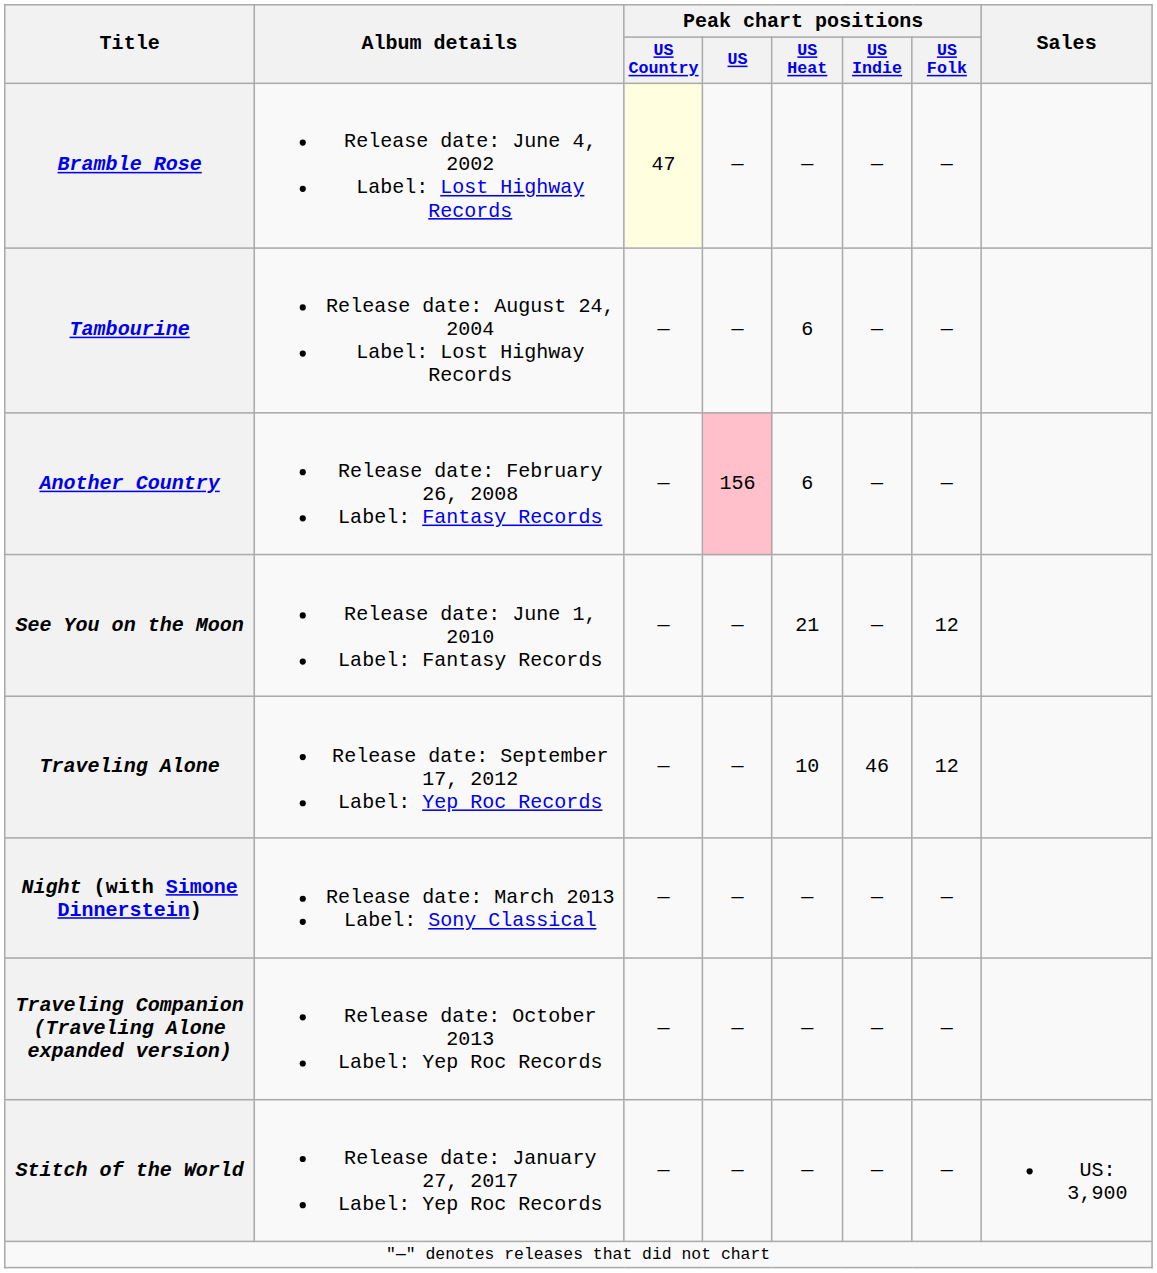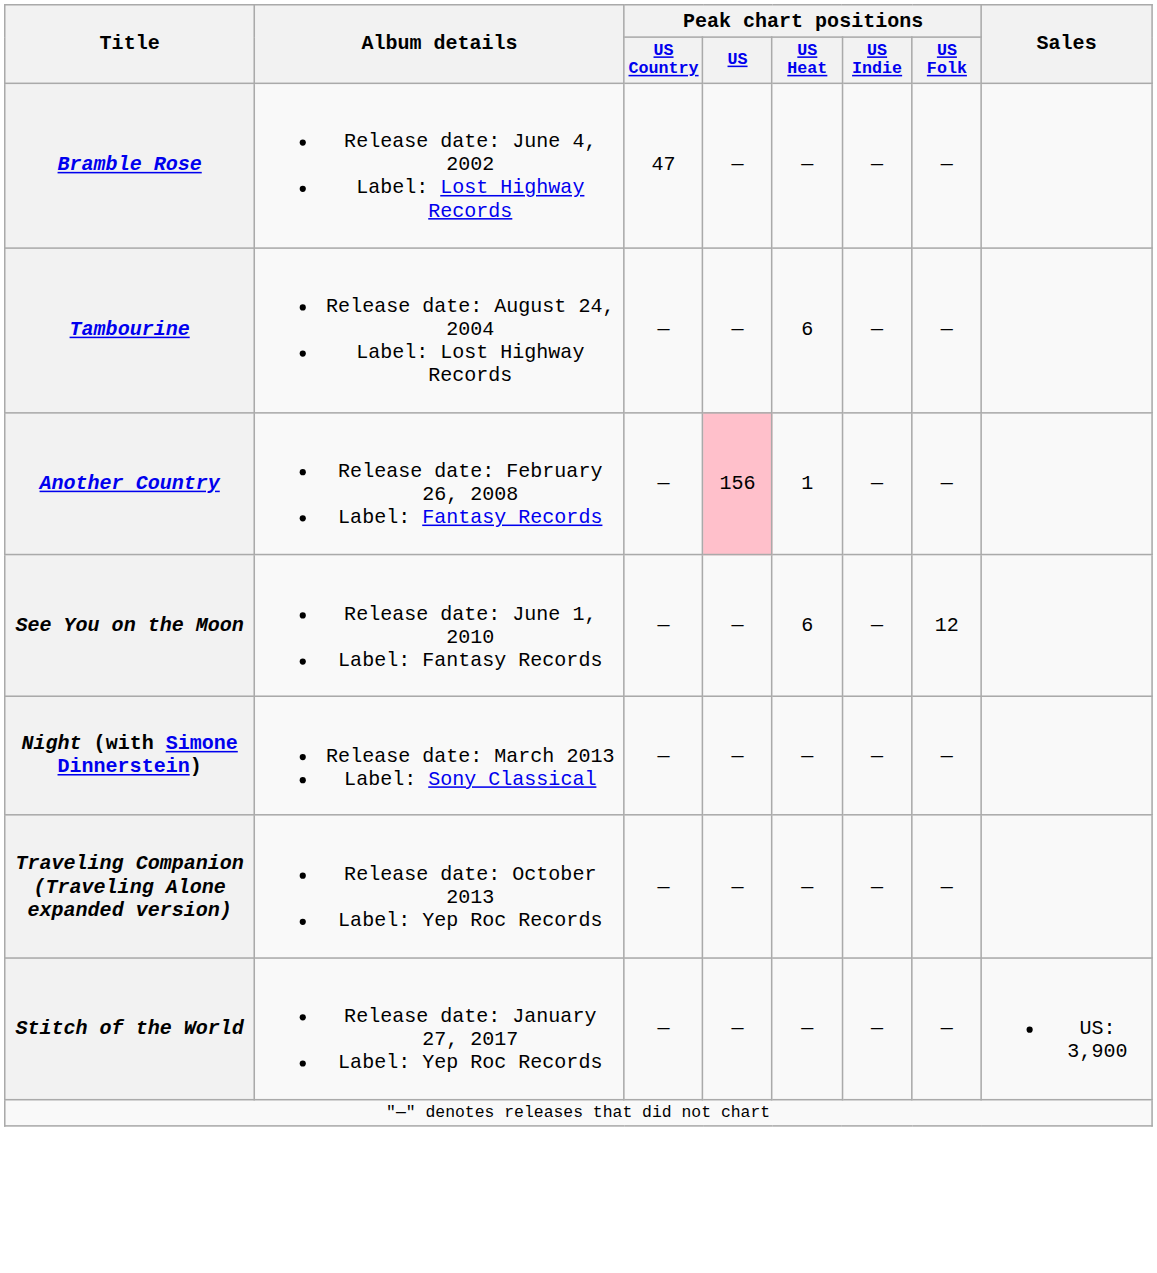 <table class="wikitable plainrowheaders" style="text-align:center;">
 <tr>
 <th rowspan="2" style="width:12em;">Title</th>
 <th rowspan="2" style="width:18em;">Album details</th>
 <th colspan="5">Peak chart positions</th>
 <th rowspan="2" style="width:8em;">Sales</th>
 </tr>
 <tr style="font-size:smaller;">
 <th style="width:40px;"><a href='#'>US Country</a><br></th>
 <th style="width:40px;"><a href='#'>US</a><br></th>
 <th style="width:40px;"><a href='#'>US Heat</a><br></th>
 <th style="width:40px;"><a href='#'>US Indie</a><br></th>
 <th style="width:40px;"><a href='#'>US Folk</a><br></th>
 </tr>
 <tr>
 <th scope="row"><em><a href='#'>Bramble Rose</a></em></th>
 <td><br><ul><li>Release date: June 4, 2002</li><li>Label: <a href='#'>Lost Highway Records</a></li></ul></td>
-<td style="background: lightyellow;">47</td>
+<td>47</td>
 <td>—</td>
 <td>—</td>
 <td>—</td>
 <td>—</td>
 <td></td>
 </tr>
 <tr>
 <th scope="row"><em><a href='#'>Tambourine</a></em></th>
 <td><br><ul><li>Release date: August 24, 2004</li><li>Label: Lost Highway Records</li></ul></td>
 <td>—</td>
 <td>—</td>
 <td>6</td>
 <td>—</td>
 <td>—</td>
 <td></td>
 </tr>
 <tr>
 <th scope="row"><em><a href='#'>Another Country</a></em></th>
 <td><br><ul><li>Release date: February 26, 2008</li><li>Label: <a href='#'>Fantasy Records</a></li></ul></td>
 <td>—</td>
 <td style="background: pink;">156</td>
-<td>6</td>
+<td>1</td>
 <td>—</td>
 <td>—</td>
 <td></td>
 </tr>
 <tr>
 <th scope="row"><em>See You on the Moon</em></th>
 <td><br><ul><li>Release date: June 1, 2010</li><li>Label: Fantasy Records</li></ul></td>
 <td>—</td>
 <td>—</td>
-<td>21</td>
+<td>6</td>
 <td>—</td>
-<td>12</td>
-<td></td>
-</tr>
-<tr>
-<th scope="row"><em>Traveling Alone</em></th>
-<td><br><ul><li>Release date: September 17, 2012</li><li>Label: <a href='#'>Yep Roc Records</a></li></ul></td>
-<td>—</td>
-<td>—</td>
-<td>10</td>
-<td>46</td>
 <td>12</td>
 <td></td>
 </tr>
 <tr>
 <th scope="row"><em>Night</em> (with <a href='#'>Simone Dinnerstein</a>)</th>
 <td><br><ul><li>Release date: March 2013</li><li>Label: <a href='#'>Sony Classical</a></li></ul></td>
 <td>—</td>
 <td>—</td>
 <td>—</td>
 <td>—</td>
 <td>—</td>
 <td></td>
 </tr>
 <tr>
 <th scope="row"><em>Traveling Companion (Traveling Alone expanded version)</em></th>
 <td><br><ul><li>Release date: October 2013</li><li>Label: Yep Roc Records</li></ul></td>
 <td>—</td>
 <td>—</td>
 <td>—</td>
 <td>—</td>
 <td>—</td>
 <td></td>
 </tr>
 <tr>
 <th scope="row"><em>Stitch of the World</em></th>
 <td><br><ul><li>Release date: January 27, 2017</li><li>Label: Yep Roc Records</li></ul></td>
 <td>—</td>
 <td>—</td>
 <td>—</td>
 <td>—</td>
 <td>—</td>
 <td><br><ul><li>US: 3,900</li></ul></td>
 </tr>
 <tr>
 <td colspan="8" style="font-size:8pt">"—" denotes releases that did not chart</td>
 </tr>
 </table>
